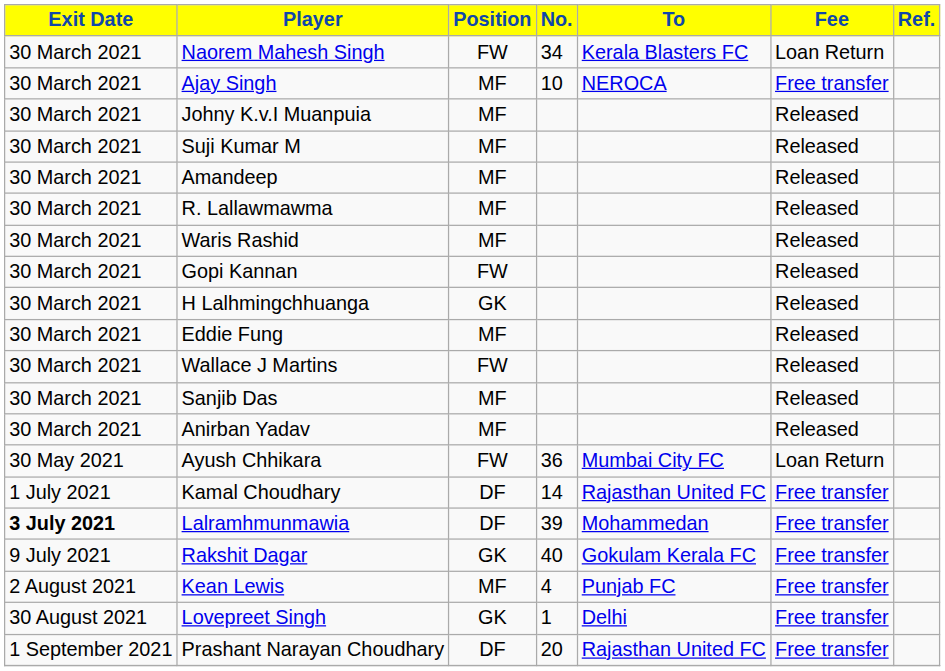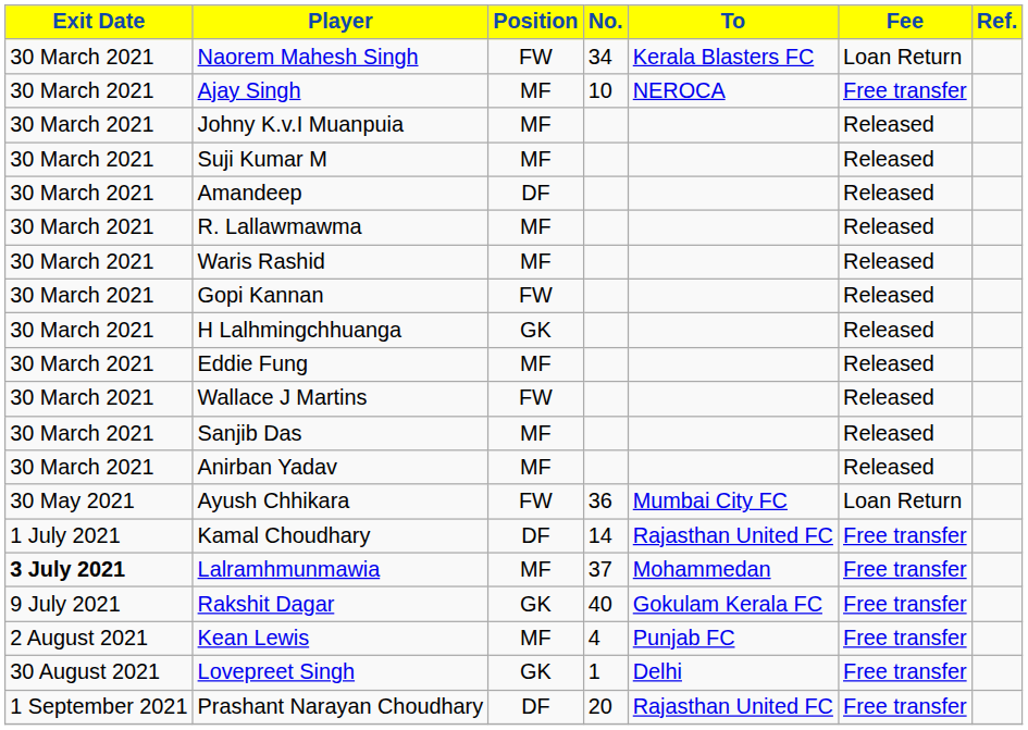 <table class="wikitable sortable">
 <tr>
 <th style="background:#FFFF00; color:#1047AB;"><strong>Exit Date</strong></th>
 <th style="background:#FFFF00; color:#1047AB;"><strong>Player</strong></th>
 <th style="background:#FFFF00; color:#1047AB;"><strong>Position</strong></th>
 <th style="background:#FFFF00; color:#1047AB;"><strong>No.</strong></th>
 <th style="background:#FFFF00; color:#1047AB;"><strong>To</strong></th>
 <th style="background:#FFFF00; color:#1047AB;"><strong>Fee</strong></th>
 <th style="background:#FFFF00; color:#1047AB;"><strong>Ref.</strong></th>
 </tr>
 <tr>
 <td>30 March 2021</td>
 <td> <a href='#'>Naorem Mahesh Singh</a></td>
 <td style="text-align:center;">FW</td>
 <td>34</td>
 <td> <a href='#'>Kerala Blasters FC</a></td>
 <td>Loan Return</td>
 <td></td>
 </tr>
 <tr>
 <td>30 March 2021</td>
 <td> <a href='#'>Ajay Singh</a></td>
 <td style="text-align:center;">MF</td>
 <td>10</td>
 <td> <a href='#'>NEROCA</a></td>
 <td><a href='#'>Free transfer</a></td>
 <td></td>
 </tr>
 <tr>
 <td>30 March 2021</td>
 <td> Johny K.v.I Muanpuia</td>
 <td style="text-align:center;">MF</td>
 <td></td>
 <td></td>
 <td>Released</td>
 <td></td>
 </tr>
 <tr>
 <td>30 March 2021</td>
 <td> Suji Kumar M</td>
 <td style="text-align:center;">MF</td>
 <td></td>
 <td></td>
 <td>Released</td>
 <td></td>
 </tr>
 <tr>
 <td>30 March 2021</td>
 <td> Amandeep</td>
-<td style="text-align:center;">MF</td>
+<td style="text-align:center;">DF</td>
 <td></td>
 <td></td>
 <td>Released</td>
 <td></td>
 </tr>
 <tr>
 <td>30 March 2021</td>
 <td> R. Lallawmawma</td>
 <td style="text-align:center;">MF</td>
 <td></td>
 <td></td>
 <td>Released</td>
 <td></td>
 </tr>
 <tr>
 <td>30 March 2021</td>
 <td> Waris Rashid</td>
 <td style="text-align:center;">MF</td>
 <td></td>
 <td></td>
 <td>Released</td>
 <td></td>
 </tr>
 <tr>
 <td>30 March 2021</td>
 <td> Gopi Kannan</td>
 <td style="text-align:center;">FW</td>
 <td></td>
 <td></td>
 <td>Released</td>
 <td></td>
 </tr>
 <tr>
 <td>30 March 2021</td>
 <td> H Lalhmingchhuanga</td>
 <td style="text-align:center;">GK</td>
 <td></td>
 <td></td>
 <td>Released</td>
 <td></td>
 </tr>
 <tr>
 <td>30 March 2021</td>
 <td> Eddie Fung</td>
 <td style="text-align:center;">MF</td>
 <td></td>
 <td></td>
 <td>Released</td>
 <td></td>
 </tr>
 <tr>
 <td>30 March 2021</td>
 <td> Wallace J Martins</td>
 <td style="text-align:center;">FW</td>
 <td></td>
 <td></td>
 <td>Released</td>
 <td></td>
 </tr>
 <tr>
 <td>30 March 2021</td>
 <td> Sanjib Das</td>
 <td style="text-align:center;">MF</td>
 <td></td>
 <td></td>
 <td>Released</td>
 <td></td>
 </tr>
 <tr>
 <td>30 March 2021</td>
 <td> Anirban Yadav</td>
 <td style="text-align:center;">MF</td>
 <td></td>
 <td></td>
 <td>Released</td>
 <td></td>
 </tr>
 <tr>
 <td>30 May 2021</td>
 <td> Ayush Chhikara</td>
 <td style="text-align:center;">FW</td>
 <td>36</td>
 <td> <a href='#'>Mumbai City FC</a></td>
 <td>Loan Return</td>
 <td></td>
 </tr>
 <tr>
 <td>1 July 2021</td>
 <td> Kamal Choudhary</td>
 <td style="text-align:center;">DF</td>
 <td>14</td>
 <td> <a href='#'>Rajasthan United FC</a></td>
 <td><a href='#'>Free transfer</a></td>
 <td></td>
 </tr>
 <tr>
 <td><strong>3 July 2021</strong></td>
 <td> <a href='#'>Lalramhmunmawia</a></td>
-<td style="text-align:center;">DF</td>
-<td>39</td>
+<td style="text-align:center;">MF</td>
+<td>37</td>
 <td> <a href='#'>Mohammedan</a></td>
 <td><a href='#'>Free transfer</a></td>
 <td></td>
 </tr>
 <tr>
 <td>9 July 2021</td>
 <td> <a href='#'>Rakshit Dagar</a></td>
 <td style="text-align:center;">GK</td>
 <td>40</td>
 <td> <a href='#'>Gokulam Kerala FC</a></td>
 <td><a href='#'>Free transfer</a></td>
 <td></td>
 </tr>
 <tr>
 <td>2 August 2021</td>
 <td> <a href='#'>Kean Lewis</a></td>
 <td style="text-align:center;">MF</td>
 <td>4</td>
 <td> <a href='#'>Punjab FC</a></td>
 <td><a href='#'>Free transfer</a></td>
 <td></td>
 </tr>
 <tr>
 <td>30 August 2021</td>
 <td> <a href='#'>Lovepreet Singh</a></td>
 <td style="text-align:center;">GK</td>
 <td>1</td>
 <td> <a href='#'>Delhi</a></td>
 <td><a href='#'>Free transfer</a></td>
 <td></td>
 </tr>
 <tr>
 <td>1 September 2021</td>
 <td> Prashant Narayan Choudhary</td>
 <td style="text-align:center;">DF</td>
 <td>20</td>
 <td> <a href='#'>Rajasthan United FC</a></td>
 <td><a href='#'>Free transfer</a></td>
 <td></td>
 </tr>
 <tr>
 </tr>
 </table>
